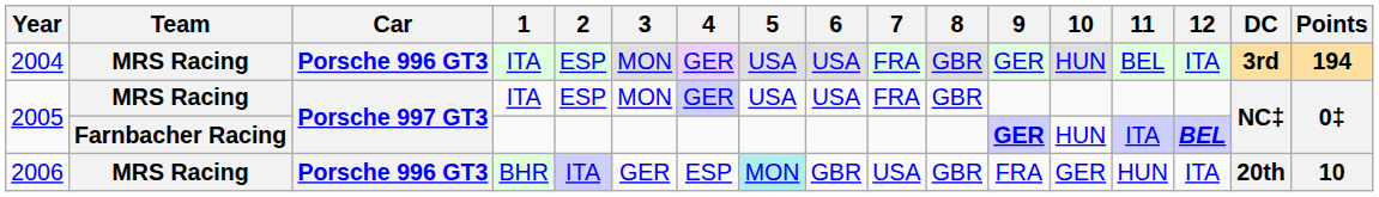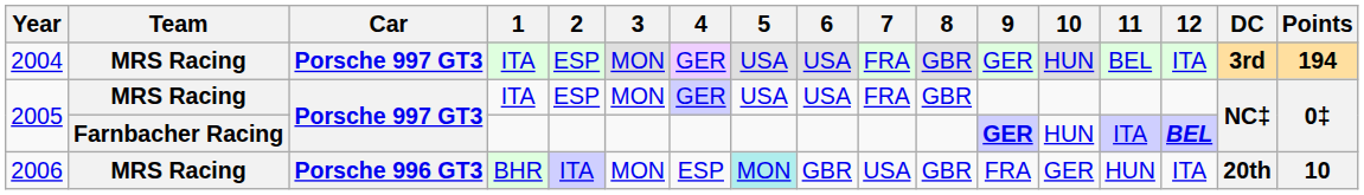 <table class="wikitable" style="text-align:center; font-size:90%">
 <tr>
 <th>Year</th>
 <th>Team</th>
 <th>Car</th>
 <th>1</th>
 <th>2</th>
 <th>3</th>
 <th>4</th>
 <th>5</th>
 <th>6</th>
 <th>7</th>
 <th>8</th>
 <th>9</th>
 <th>10</th>
 <th>11</th>
 <th>12</th>
 <th>DC</th>
 <th>Points</th>
 </tr>
 <tr>
 <td><a href='#'>2004</a></td>
 <th>MRS Racing</th>
-<th><a href='#'>Porsche 996 GT3</a></th>
+<th><a href='#'>Porsche 997 GT3</a></th>
 <td style="background:#DFFFDF;"><a href='#'>ITA</a><br></td>
 <td style="background:#DFFFDF;"><a href='#'>ESP</a><br></td>
 <td style="background:#DFDFDF;"><a href='#'>MON</a><br></td>
 <td style="background:#EFCFFF;"><a href='#'>GER</a><br></td>
 <td style="background:#DFDFDF;"><a href='#'>USA</a><br></td>
 <td style="background:#DFDFDF;"><a href='#'>USA</a><br></td>
 <td style="background:#DFFFDF;"><a href='#'>FRA</a><br></td>
 <td style="background:#DFDFDF;"><a href='#'>GBR</a><br></td>
 <td style="background:#DFFFDF;"><a href='#'>GER</a><br></td>
 <td style="background:#DFDFDF;"><a href='#'>HUN</a><br></td>
 <td style="background:#DFFFDF;"><a href='#'>BEL</a><br></td>
 <td style="background:#DFFFDF;"><a href='#'>ITA</a><br></td>
 <td style="background:#FFDF9F;"><strong>3rd</strong></td>
 <td style="background:#FFDF9F;"><strong>194</strong></td>
 </tr>
 <tr>
 <td rowspan=2><a href='#'>2005</a></td>
 <th>MRS Racing</th>
 <th rowspan=2><a href='#'>Porsche 997 GT3</a></th>
 <td><a href='#'>ITA</a></td>
 <td><a href='#'>ESP</a></td>
 <td><a href='#'>MON</a></td>
 <td style="background:#CFCFFF;"><a href='#'>GER</a><br></td>
 <td><a href='#'>USA</a></td>
 <td><a href='#'>USA</a></td>
 <td><a href='#'>FRA</a></td>
 <td><a href='#'>GBR</a></td>
 <td></td>
 <td></td>
 <td></td>
 <td></td>
 <th rowspan=2>NC‡</th>
 <th rowspan=2>0‡</th>
 </tr>
 <tr>
 <th>Farnbacher Racing</th>
 <td></td>
 <td></td>
 <td></td>
 <td></td>
 <td></td>
 <td></td>
 <td></td>
 <td></td>
 <td style="background:#CFCFFF;"><strong><a href='#'>GER</a></strong><br></td>
 <td><a href='#'>HUN</a></td>
 <td style="background:#CFCFFF;"><a href='#'>ITA</a><br></td>
 <td style="background:#CFCFFF;"><strong><em><a href='#'>BEL</a></em></strong><br></td>
 </tr>
 <tr>
 <td><a href='#'>2006</a></td>
 <th>MRS Racing</th>
 <th><a href='#'>Porsche 996 GT3</a></th>
 <td style="background:#DFFFDF;"><a href='#'>BHR</a><br></td>
 <td style="background:#CFCFFF;"><a href='#'>ITA</a><br></td>
-<td><a href='#'>GER</a></td>
+<td><a href='#'>MON</a></td>
 <td><a href='#'>ESP</a></td>
 <td style="background: paleturquoise;"><a href='#'>MON</a></td>
 <td><a href='#'>GBR</a></td>
 <td><a href='#'>USA</a></td>
 <td><a href='#'>GBR</a></td>
 <td><a href='#'>FRA</a></td>
 <td><a href='#'>GER</a></td>
 <td><a href='#'>HUN</a></td>
 <td><a href='#'>ITA</a></td>
 <th>20th</th>
 <th>10</th>
 </tr>
 </table>
